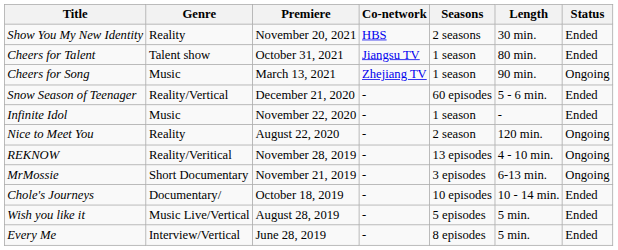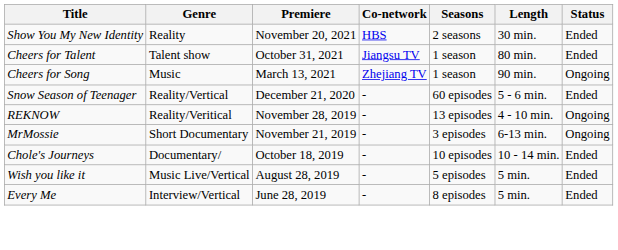 <table class="wikitable sortable">
 <tr>
 <th>Title</th>
 <th>Genre</th>
 <th>Premiere</th>
 <th>Co-network</th>
 <th>Seasons</th>
 <th>Length</th>
 <th>Status</th>
 </tr>
 <tr>
 <td><em>Show You My New Identity</em></td>
 <td>Reality</td>
 <td>November 20, 2021</td>
 <td><a href='#'>HBS</a></td>
 <td>2 seasons</td>
 <td>30 min.</td>
 <td>Ended</td>
 </tr>
 <tr>
 <td><em>Cheers for Talent</em></td>
 <td>Talent show</td>
 <td>October 31, 2021</td>
 <td><a href='#'>Jiangsu TV</a></td>
 <td>1 season</td>
 <td>80 min.</td>
 <td>Ended</td>
 </tr>
 <tr>
 <td><em>Cheers for Song</em></td>
 <td>Music</td>
 <td>March 13, 2021</td>
 <td><a href='#'>Zhejiang TV</a></td>
 <td>1 season</td>
 <td>90 min.</td>
 <td>Ongoing</td>
 </tr>
 <tr>
 <td><em>Snow Season of  Teenager</em> </td>
 <td>Reality/Vertical</td>
 <td>December 21, 2020</td>
 <td>-</td>
 <td>60 episodes</td>
 <td>5 - 6 min.</td>
 <td>Ended</td>
 </tr>
 <tr>
-<td><em>Infinite Idol</em></td>
-<td>Music</td>
-<td>November 22, 2020</td>
-<td>-</td>
-<td>1 season</td>
-<td>-</td>
-<td>Ended</td>
-</tr>
-<tr>
-<td><em>Nice to Meet You</em></td>
-<td>Reality</td>
-<td>August 22, 2020</td>
-<td>-</td>
-<td>2 season</td>
-<td>120 min.</td>
-<td>Ongoing</td>
-</tr>
-<tr>
 <td><em>REKNOW</em></td>
 <td>Reality/Veritical</td>
 <td>November 28, 2019</td>
 <td>-</td>
 <td>13 episodes</td>
 <td>4 - 10 min.</td>
 <td>Ongoing</td>
 </tr>
 <tr>
 <td><em>MrMossie</em></td>
 <td>Short Documentary</td>
 <td>November 21, 2019</td>
 <td>-</td>
 <td>3 episodes</td>
 <td>6-13 min.</td>
 <td>Ongoing</td>
 </tr>
 <tr>
 <td><em>Chole's Journeys</em></td>
 <td>Documentary/</td>
 <td>October 18, 2019</td>
 <td>-</td>
 <td>10 episodes</td>
 <td>10 - 14 min.</td>
 <td>Ended</td>
 </tr>
 <tr>
 <td><em>Wish you like it</em></td>
 <td>Music Live/Vertical</td>
 <td>August 28, 2019</td>
 <td>-</td>
 <td>5 episodes</td>
 <td>5 min.</td>
 <td>Ended</td>
 </tr>
 <tr>
 <td><em>Every Me</em></td>
 <td>Interview/Vertical</td>
 <td>June 28, 2019</td>
 <td>-</td>
 <td>8 episodes</td>
 <td>5 min.</td>
 <td>Ended</td>
 </tr>
 </table>
